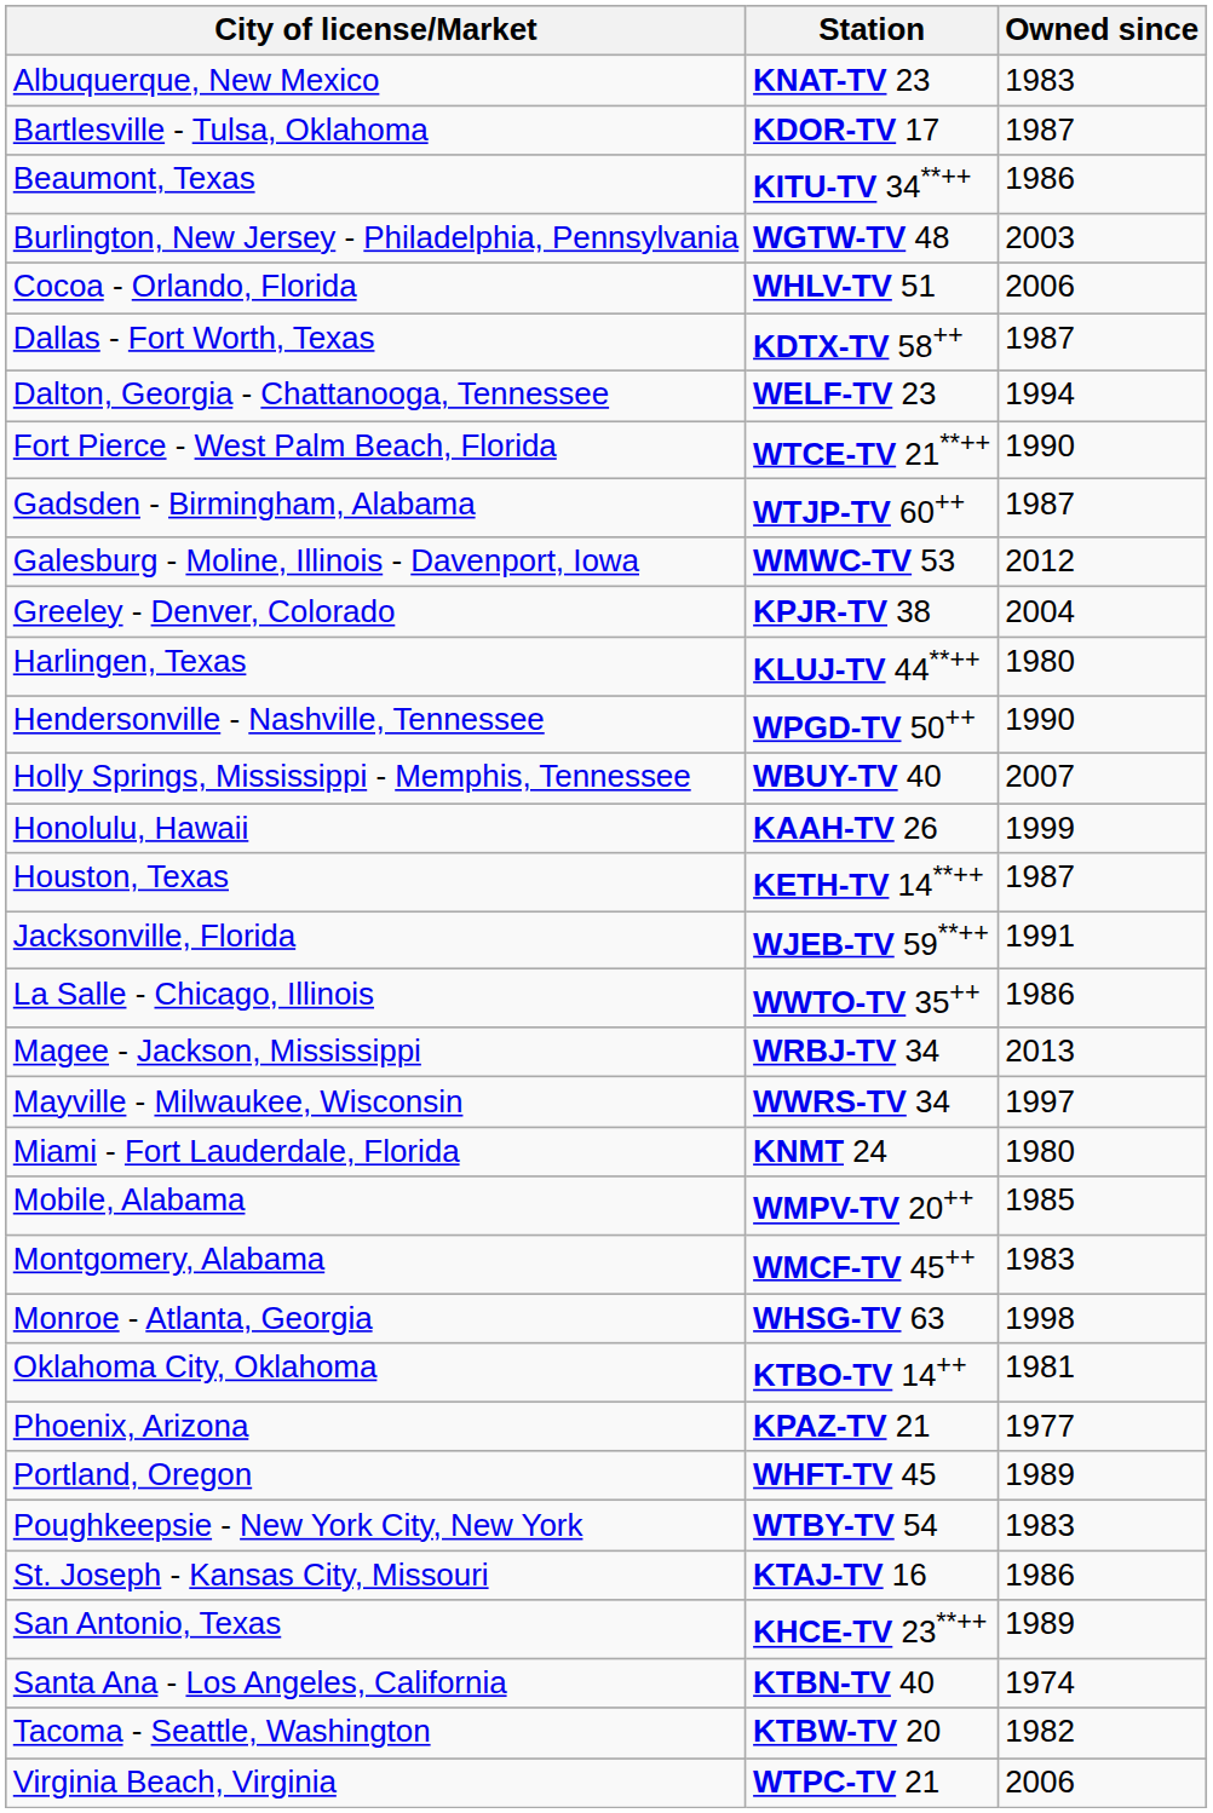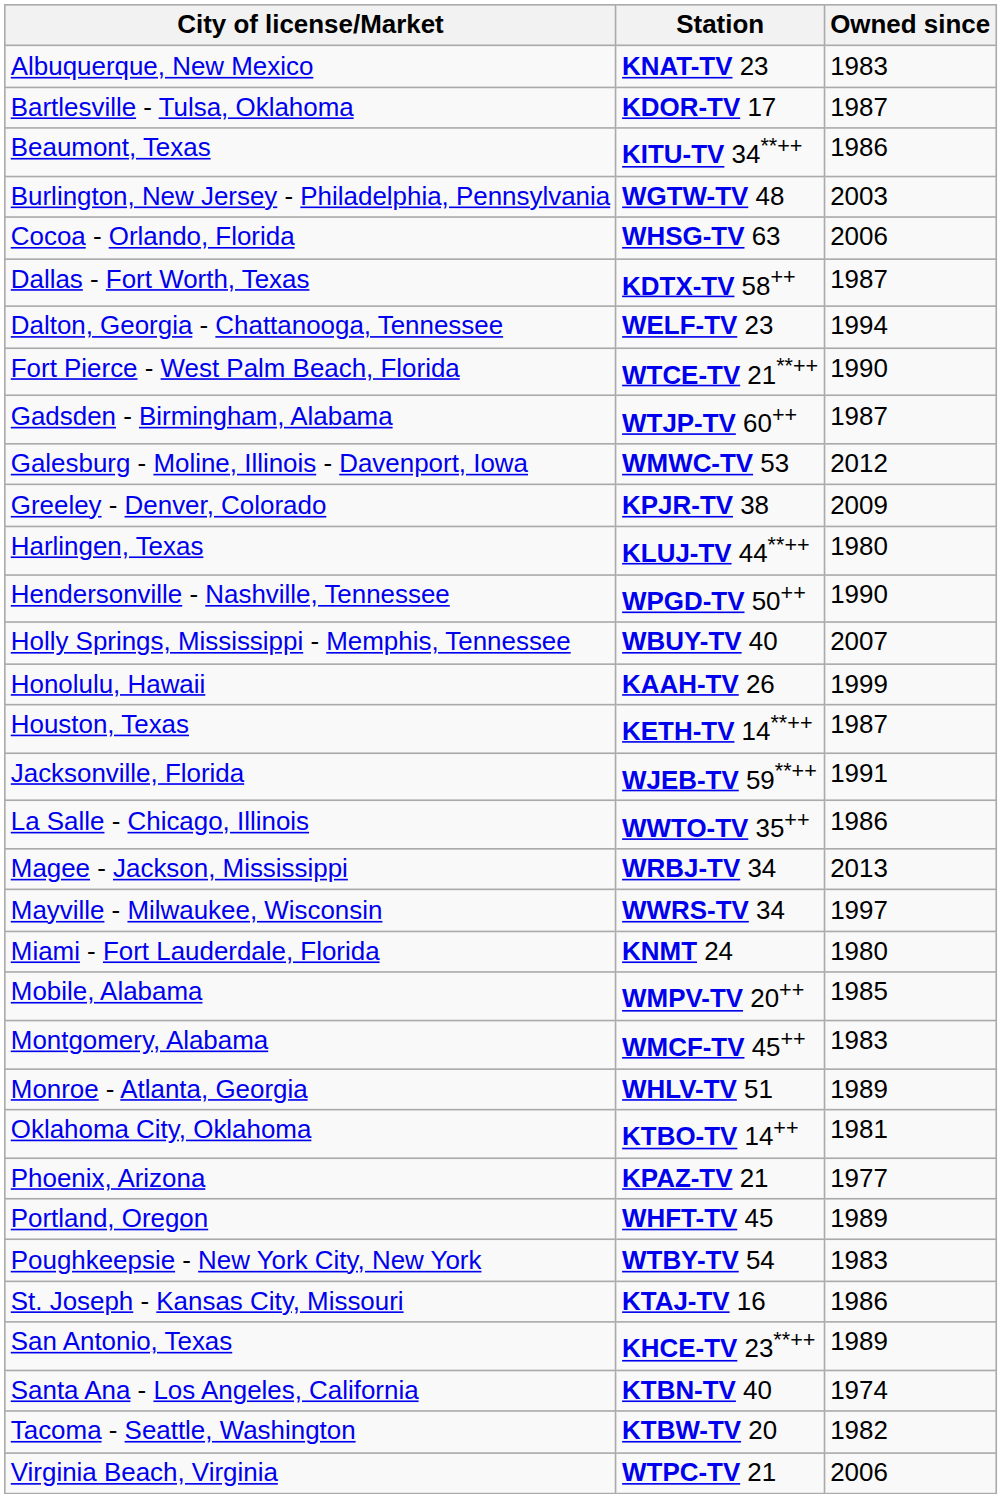 <table class="wikitable sortable">
 <tr>
 <th>City of license/Market</th>
 <th>Station</th>
 <th>Owned since</th>
 </tr>
 <tr style="vertical-align: top; text-align: left;">
 <td><a href='#'>Albuquerque, New Mexico</a></td>
 <td><strong><a href='#'>KNAT-TV</a></strong> 23</td>
 <td>1983</td>
 </tr>
 <tr style="vertical-align: top; text-align: left;">
 <td><a href='#'>Bartlesville</a> - <a href='#'>Tulsa, Oklahoma</a></td>
 <td><strong><a href='#'>KDOR-TV</a></strong> 17</td>
 <td>1987</td>
 </tr>
 <tr style="vertical-align: top; text-align: left;">
 <td><a href='#'>Beaumont, Texas</a></td>
 <td><strong><a href='#'>KITU-TV</a></strong> 34<sup>**++</sup></td>
 <td>1986</td>
 </tr>
 <tr style="vertical-align: top; text-align: left;">
 <td><a href='#'>Burlington, New Jersey</a> - <a href='#'>Philadelphia, Pennsylvania</a></td>
 <td><strong><a href='#'>WGTW-TV</a></strong> 48</td>
 <td>2003</td>
 </tr>
 <tr style="vertical-align: top; text-align: left;">
 <td><a href='#'>Cocoa</a> - <a href='#'>Orlando, Florida</a></td>
-<td><strong><a href='#'>WHLV-TV</a></strong> 51</td>
+<td><strong><a href='#'>WHSG-TV</a></strong> 63</td>
 <td>2006</td>
 </tr>
 <tr style="vertical-align: top; text-align: left;">
 <td><a href='#'>Dallas</a> - <a href='#'>Fort Worth, Texas</a></td>
 <td><strong><a href='#'>KDTX-TV</a></strong> 58<sup>++</sup></td>
 <td>1987</td>
 </tr>
 <tr style="vertical-align: top; text-align: left;">
 <td><a href='#'>Dalton, Georgia</a> - <a href='#'>Chattanooga, Tennessee</a></td>
 <td><strong><a href='#'>WELF-TV</a></strong> 23</td>
 <td>1994</td>
 </tr>
 <tr style="vertical-align: top; text-align: left;">
 <td><a href='#'>Fort Pierce</a> - <a href='#'>West Palm Beach, Florida</a></td>
 <td><strong><a href='#'>WTCE-TV</a></strong> 21<sup>**++</sup></td>
 <td>1990</td>
 </tr>
 <tr style="vertical-align: top; text-align: left;">
 <td><a href='#'>Gadsden</a> - <a href='#'>Birmingham, Alabama</a></td>
 <td><strong><a href='#'>WTJP-TV</a></strong> 60<sup>++</sup></td>
 <td>1987</td>
 </tr>
 <tr style="vertical-align: top; text-align: left;">
 <td><a href='#'>Galesburg</a> - <a href='#'>Moline, Illinois</a> - <a href='#'>Davenport, Iowa</a></td>
 <td><strong><a href='#'>WMWC-TV</a></strong> 53</td>
 <td>2012</td>
 </tr>
 <tr style="vertical-align: top; text-align: left;">
 <td><a href='#'>Greeley</a> - <a href='#'>Denver, Colorado</a></td>
 <td><strong><a href='#'>KPJR-TV</a></strong> 38</td>
-<td>2004</td>
+<td>2009</td>
 </tr>
 <tr style="vertical-align: top; text-align: left;">
 <td><a href='#'>Harlingen, Texas</a></td>
 <td><strong><a href='#'>KLUJ-TV</a></strong> 44<sup>**++</sup></td>
 <td>1980</td>
 </tr>
 <tr style="vertical-align: top; text-align: left;">
 <td><a href='#'>Hendersonville</a> - <a href='#'>Nashville, Tennessee</a></td>
 <td><strong><a href='#'>WPGD-TV</a></strong> 50<sup>++</sup></td>
 <td>1990</td>
 </tr>
 <tr style="vertical-align: top; text-align: left;">
 <td><a href='#'>Holly Springs, Mississippi</a> - <a href='#'>Memphis, Tennessee</a></td>
 <td><strong><a href='#'>WBUY-TV</a></strong> 40</td>
 <td>2007</td>
 </tr>
 <tr style="vertical-align: top; text-align: left;">
 <td><a href='#'>Honolulu, Hawaii</a></td>
 <td><strong><a href='#'>KAAH-TV</a></strong> 26</td>
 <td>1999</td>
 </tr>
 <tr style="vertical-align: top; text-align: left;">
 <td><a href='#'>Houston, Texas</a></td>
 <td><strong><a href='#'>KETH-TV</a></strong> 14<sup>**++</sup></td>
 <td>1987</td>
 </tr>
 <tr style="vertical-align: top; text-align: left;">
 <td><a href='#'>Jacksonville, Florida</a></td>
 <td><strong><a href='#'>WJEB-TV</a></strong> 59<sup>**++</sup></td>
 <td>1991</td>
 </tr>
 <tr style="vertical-align: top; text-align: left;">
 <td><a href='#'>La Salle</a> - <a href='#'>Chicago, Illinois</a></td>
 <td><strong><a href='#'>WWTO-TV</a></strong> 35<sup>++</sup></td>
 <td>1986</td>
 </tr>
 <tr style="vertical-align: top; text-align: left;">
 <td><a href='#'>Magee</a> - <a href='#'>Jackson, Mississippi</a></td>
 <td><strong><a href='#'>WRBJ-TV</a></strong> 34</td>
 <td>2013</td>
 </tr>
 <tr style="vertical-align: top; text-align: left;">
 <td><a href='#'>Mayville</a> - <a href='#'>Milwaukee, Wisconsin</a></td>
 <td><strong><a href='#'>WWRS-TV</a></strong> 34</td>
 <td>1997</td>
 </tr>
 <tr style="vertical-align: top; text-align: left;">
 <td><a href='#'>Miami</a> - <a href='#'>Fort Lauderdale, Florida</a></td>
 <td><strong><a href='#'>KNMT</a></strong> 24</td>
 <td>1980</td>
 </tr>
 <tr style="vertical-align: top; text-align: left;">
 <td><a href='#'>Mobile, Alabama</a></td>
 <td><strong><a href='#'>WMPV-TV</a></strong> 20<sup>++</sup></td>
 <td>1985</td>
 </tr>
 <tr style="vertical-align: top; text-align: left;">
 <td><a href='#'>Montgomery, Alabama</a></td>
 <td><strong><a href='#'>WMCF-TV</a></strong> 45<sup>++</sup></td>
 <td>1983</td>
 </tr>
 <tr style="vertical-align: top; text-align: left;">
 <td><a href='#'>Monroe</a> - <a href='#'>Atlanta, Georgia</a></td>
-<td><strong><a href='#'>WHSG-TV</a></strong> 63</td>
-<td>1998</td>
+<td><strong><a href='#'>WHLV-TV</a></strong> 51</td>
+<td>1989</td>
 </tr>
 <tr style="vertical-align: top; text-align: left;">
 <td><a href='#'>Oklahoma City, Oklahoma</a></td>
 <td><strong><a href='#'>KTBO-TV</a></strong> 14<sup>++</sup></td>
 <td>1981</td>
 </tr>
 <tr style="vertical-align: top; text-align: left;">
 <td><a href='#'>Phoenix, Arizona</a></td>
 <td><strong><a href='#'>KPAZ-TV</a></strong> 21</td>
 <td>1977</td>
 </tr>
 <tr style="vertical-align: top; text-align: left;">
 <td><a href='#'>Portland, Oregon</a></td>
 <td><strong><a href='#'>WHFT-TV</a></strong> 45</td>
 <td>1989</td>
 </tr>
 <tr style="vertical-align: top; text-align: left;">
 <td><a href='#'>Poughkeepsie</a> - <a href='#'>New York City, New York</a></td>
 <td><strong><a href='#'>WTBY-TV</a></strong> 54</td>
 <td>1983</td>
 </tr>
 <tr style="vertical-align: top; text-align: left;">
 <td><a href='#'>St. Joseph</a> - <a href='#'>Kansas City, Missouri</a></td>
 <td><strong><a href='#'>KTAJ-TV</a></strong> 16</td>
 <td>1986</td>
 </tr>
 <tr style="vertical-align: top; text-align: left;">
 <td><a href='#'>San Antonio, Texas</a></td>
 <td><strong><a href='#'>KHCE-TV</a></strong> 23<sup>**++</sup></td>
 <td>1989</td>
 </tr>
 <tr style="vertical-align: top; text-align: left;">
 <td><a href='#'>Santa Ana</a> - <a href='#'>Los Angeles, California</a></td>
 <td><strong><a href='#'>KTBN-TV</a></strong> 40</td>
 <td>1974</td>
 </tr>
 <tr style="vertical-align: top; text-align: left;">
 <td><a href='#'>Tacoma</a> - <a href='#'>Seattle, Washington</a></td>
 <td><strong><a href='#'>KTBW-TV</a></strong> 20</td>
 <td>1982</td>
 </tr>
 <tr style="vertical-align: top; text-align: left;">
 <td><a href='#'>Virginia Beach, Virginia</a></td>
 <td><strong><a href='#'>WTPC-TV</a></strong> 21</td>
 <td>2006</td>
 </tr>
 </table>
